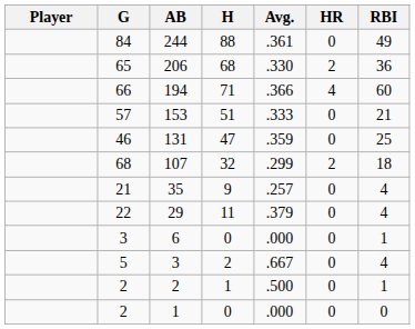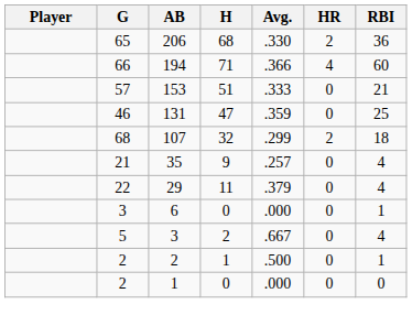 <table class="wikitable sortable">
 <tr>
 <th bgcolor="#DDDDFF" width="16%">Player</th>
 <th bgcolor="#DDDDFF" width="9%">G</th>
 <th bgcolor="#DDDDFF" width="9%">AB</th>
 <th bgcolor="#DDDDFF" width="9%">H</th>
 <th bgcolor="#DDDDFF" width="9%">Avg.</th>
 <th bgcolor="#DDDDFF" width="9%">HR</th>
 <th bgcolor="#DDDDFF" width="9%">RBI</th>
-</tr>
-<tr align="center">
-<td></td>
-<td>84</td>
-<td>244</td>
-<td>88</td>
-<td>.361</td>
-<td>0</td>
-<td>49</td>
 </tr>
 <tr align="center">
 <td></td>
 <td>65</td>
 <td>206</td>
 <td>68</td>
 <td>.330</td>
 <td>2</td>
 <td>36</td>
 </tr>
 <tr align="center">
 <td></td>
 <td>66</td>
 <td>194</td>
 <td>71</td>
 <td>.366</td>
 <td>4</td>
 <td>60</td>
 </tr>
 <tr align="center">
 <td></td>
 <td>57</td>
 <td>153</td>
 <td>51</td>
 <td>.333</td>
 <td>0</td>
 <td>21</td>
 </tr>
 <tr align="center">
 <td></td>
 <td>46</td>
 <td>131</td>
 <td>47</td>
 <td>.359</td>
 <td>0</td>
 <td>25</td>
 </tr>
 <tr align="center">
 <td></td>
 <td>68</td>
 <td>107</td>
 <td>32</td>
 <td>.299</td>
 <td>2</td>
 <td>18</td>
 </tr>
 <tr align="center">
 <td></td>
 <td>21</td>
 <td>35</td>
 <td>9</td>
 <td>.257</td>
 <td>0</td>
 <td>4</td>
 </tr>
 <tr align="center">
 <td></td>
 <td>22</td>
 <td>29</td>
 <td>11</td>
 <td>.379</td>
 <td>0</td>
 <td>4</td>
 </tr>
 <tr align="center">
 <td></td>
 <td>3</td>
 <td>6</td>
 <td>0</td>
 <td>.000</td>
 <td>0</td>
 <td>1</td>
 </tr>
 <tr align="center">
 <td></td>
 <td>5</td>
 <td>3</td>
 <td>2</td>
 <td>.667</td>
 <td>0</td>
 <td>4</td>
 </tr>
 <tr align="center">
 <td></td>
 <td>2</td>
 <td>2</td>
 <td>1</td>
 <td>.500</td>
 <td>0</td>
 <td>1</td>
 </tr>
 <tr align="center">
 <td></td>
 <td>2</td>
 <td>1</td>
 <td>0</td>
 <td>.000</td>
 <td>0</td>
 <td>0</td>
 </tr>
 </table>
